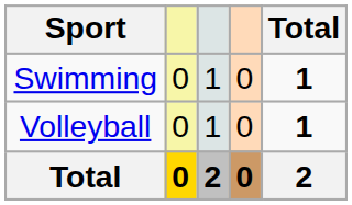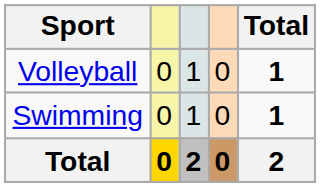 <table class=wikitable style=font-size:85%;float:right;text-align:center>
 <tr>
 <th>Sport</th>
 <td bgcolor=F7F6A8></td>
 <td bgcolor=DCE5E5></td>
 <td bgcolor=FFDAB9></td>
 <th>Total</th>
 </tr>
 <tr>
-<td><a href='#'>Swimming</a></td>
+<td><a href='#'>Volleyball</a></td>
 <td style="background:#F7F6A8;">0</td>
 <td style="background:#DCE5E5;">1</td>
 <td style="background:#FFDAB9;">0</td>
 <td><strong>1</strong></td>
 </tr>
 <tr>
-<td><a href='#'>Volleyball</a></td>
+<td><a href='#'>Swimming</a></td>
 <td style="background:#F7F6A8;">0</td>
 <td style="background:#DCE5E5;">1</td>
 <td style="background:#FFDAB9;">0</td>
 <td><strong>1</strong></td>
 </tr>
 <tr>
 <th>Total</th>
 <th style=background:gold>0</th>
 <th style=background:silver>2</th>
 <th style=background:#c96>0</th>
 <th>2</th>
 </tr>
 </table>
